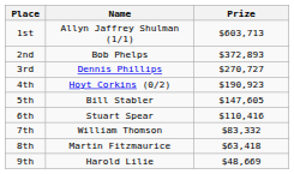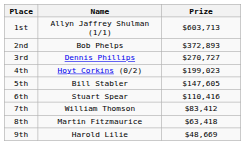 <table class="wikitable">
 <tr>
 <th width="50">Place</th>
 <th width="200">Name</th>
 <th width="125">Prize</th>
 </tr>
 <tr>
 <td align = "center">1st</td>
 <td align = "center">Allyn Jaffrey Shulman (1/1)</td>
 <td align = "center">$603,713</td>
 </tr>
 <tr>
 <td align = "center">2nd</td>
 <td align = "center">Bob Phelps</td>
 <td align = "center">$372,893</td>
 </tr>
 <tr>
 <td align = "center">3rd</td>
 <td align = "center"><a href='#'>Dennis Phillips</a></td>
 <td align = "center">$270,727</td>
 </tr>
 <tr>
 <td align = "center">4th</td>
 <td align = "center"><a href='#'>Hoyt Corkins</a> (0/2)</td>
-<td align = "center">$190,923</td>
+<td align = "center">$199,023</td>
 </tr>
 <tr>
 <td align = "center">5th</td>
 <td align = "center">Bill Stabler</td>
 <td align = "center">$147,605</td>
 </tr>
 <tr>
 <td align = "center">6th</td>
 <td align = "center">Stuart Spear</td>
 <td align = "center">$110,416</td>
 </tr>
 <tr>
 <td align = "center">7th</td>
 <td align = "center">William Thomson</td>
-<td align = "center">$83,332</td>
+<td align = "center">$83,412</td>
 </tr>
 <tr>
 <td align = "center">8th</td>
 <td align = "center">Martin Fitzmaurice</td>
 <td align = "center">$63,418</td>
 </tr>
 <tr>
 <td align = "center">9th</td>
 <td align = "center">Harold Lilie</td>
 <td align = "center">$48,669</td>
 </tr>
 </table>
